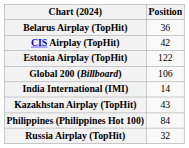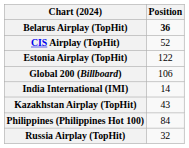 <table class="wikitable sortable plainrowheaders" style="text-align:center">
 <tr>
 <th scope="col">Chart (2024)</th>
 <th scope="col">Position</th>
 </tr>
 <tr>
 <th scope="row">Belarus Airplay (TopHit)</th>
-<td>36</td>
+<td><strong>36</strong></td>
 </tr>
 <tr>
 <th scope="row"><a href='#'>CIS</a> Airplay (TopHit)</th>
-<td>42</td>
+<td>52</td>
 </tr>
 <tr>
 <th scope="row">Estonia Airplay (TopHit)</th>
 <td>122</td>
 </tr>
 <tr>
 <th scope="row">Global 200 (<em>Billboard</em>)</th>
 <td>106</td>
 </tr>
 <tr>
 <th scope="row">India International (IMI)</th>
 <td>14</td>
 </tr>
 <tr>
 <th scope="row">Kazakhstan Airplay (TopHit)</th>
 <td>43</td>
 </tr>
 <tr>
 <th scope="row">Philippines (Philippines Hot 100)</th>
 <td>84</td>
 </tr>
 <tr>
 <th scope="row">Russia Airplay (TopHit)</th>
 <td>32</td>
 </tr>
 </table>
